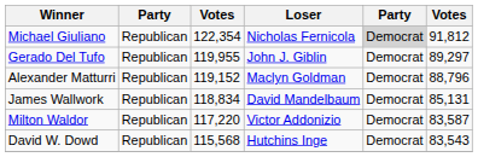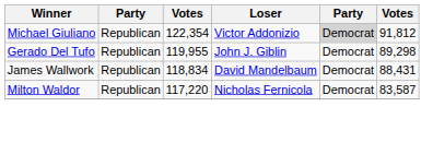 <table class="wikitable">
 <tr>
 <th>Winner</th>
 <th>Party</th>
 <th>Votes</th>
 <th>Loser</th>
 <th>Party</th>
 <th>Votes</th>
 </tr>
 <tr>
 <td><a href='#'>Michael Giuliano</a></td>
 <td>Republican</td>
 <td>122,354</td>
-<td><a href='#'>Nicholas Fernicola</a></td>
+<td><a href='#'>Victor Addonizio</a></td>
 <td style="background: lightgrey;">Democrat</td>
 <td>91,812</td>
 </tr>
 <tr>
 <td><a href='#'>Gerado Del Tufo</a></td>
 <td>Republican</td>
 <td>119,955</td>
 <td><a href='#'>John J. Giblin</a></td>
 <td>Democrat</td>
-<td>89,297</td>
-</tr>
-<tr>
-<td>Alexander Matturri</td>
-<td>Republican</td>
-<td>119,152</td>
-<td><a href='#'>Maclyn Goldman</a></td>
-<td>Democrat</td>
-<td>88,796</td>
+<td>89,298</td>
 </tr>
 <tr>
 <td>James Wallwork</td>
 <td>Republican</td>
 <td>118,834</td>
 <td><a href='#'>David Mandelbaum</a></td>
 <td>Democrat</td>
-<td>85,131</td>
+<td>88,431</td>
 </tr>
 <tr>
 <td><a href='#'>Milton Waldor</a></td>
 <td>Republican</td>
 <td>117,220</td>
-<td><a href='#'>Victor Addonizio</a></td>
+<td><a href='#'>Nicholas Fernicola</a></td>
 <td>Democrat</td>
 <td>83,587</td>
 </tr>
 <tr>
-<td>David W. Dowd</td>
-<td>Republican</td>
-<td>115,568</td>
-<td><a href='#'>Hutchins Inge</a></td>
-<td>Democrat</td>
-<td>83,543</td>
-</tr>
-<tr>
 </tr>
 </table>
